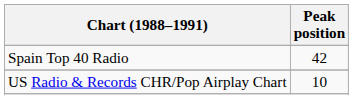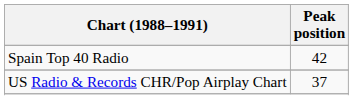 <table class="wikitable sortable">
 <tr>
 <th align="left">Chart (1988–1991)</th>
 <th align="center">Peak<br>position</th>
 </tr>
 <tr>
 </tr>
 <tr>
 <td>Spain Top 40 Radio</td>
 <td align="center">42</td>
 </tr>
 <tr>
 </tr>
 <tr>
 <td>US <a href='#'>Radio & Records</a> CHR/Pop Airplay Chart</td>
-<td align="center">10</td>
+<td align="center">37</td>
 </tr>
 <tr>
 </tr>
 <tr>
 </tr>
 </table>
